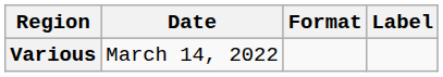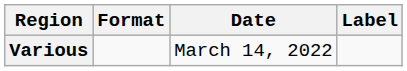 <table class="wikitable plainrowheaders">
 <tr>
 <th scope="col">Region</th>
+<th scope="col">Format</th>
 <th scope="col">Date</th>
-<th scope="col">Format</th>
 <th scope="col">Label</th>
 </tr>
 <tr>
 <th scope="row">Various</th>
+<td></td>
 <td>March 14, 2022</td>
-<td></td>
 <td></td>
 </tr>
 </table>
